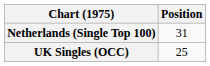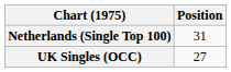 <table class="wikitable plainrowheaders" style="text-align:center">
 <tr>
 <th scope="col">Chart (1975)</th>
 <th scope="col">Position</th>
 </tr>
 <tr>
 <th scope="row">Netherlands (Single Top 100)</th>
 <td>31</td>
 </tr>
 <tr>
 <th scope="row">UK Singles (OCC)</th>
-<td>25</td>
+<td>27</td>
 </tr>
 </table>
